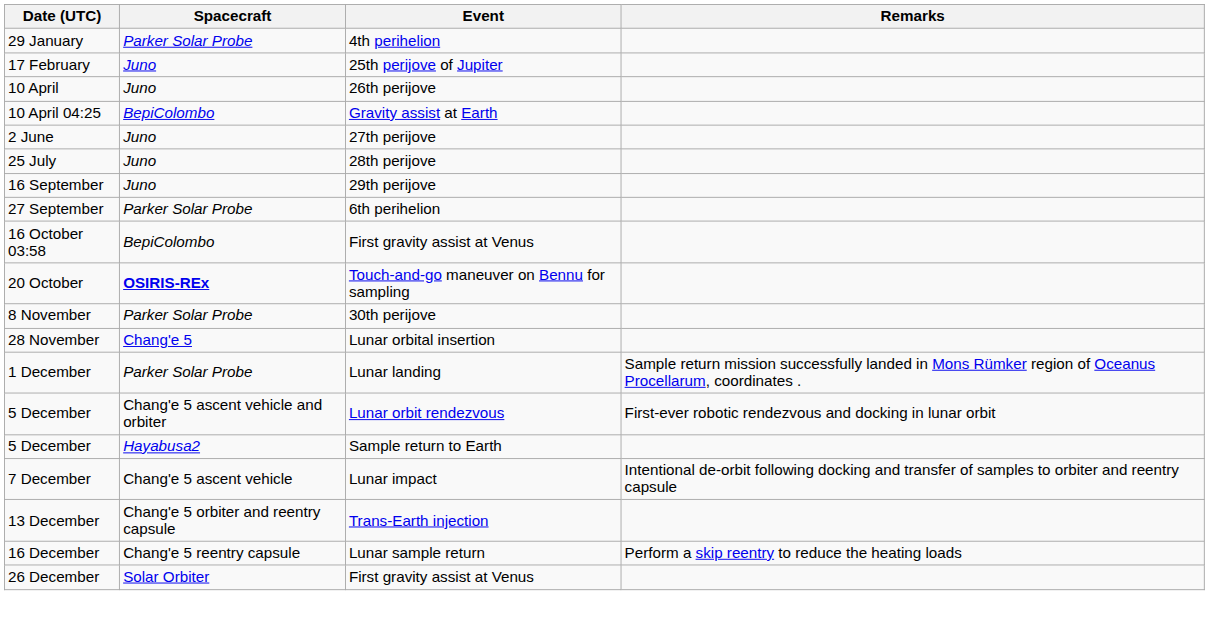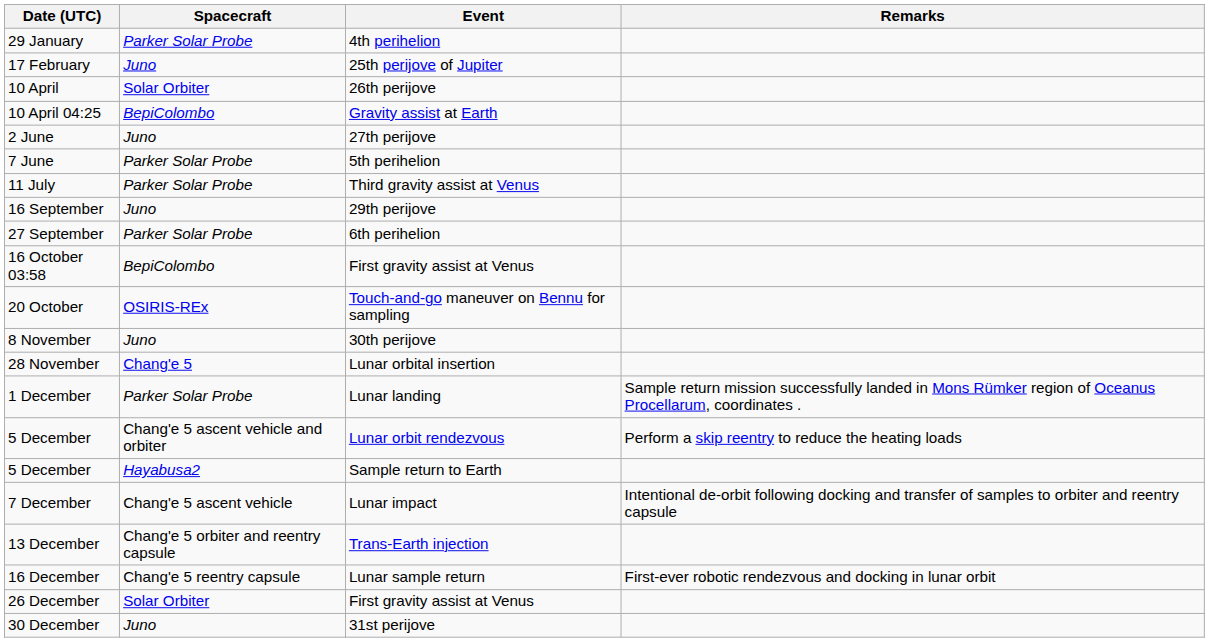 <table class="wikitable" style="width:100%;">
 <tr>
 <th>Date (UTC)</th>
 <th>Spacecraft</th>
 <th>Event</th>
 <th>Remarks</th>
 </tr>
 <tr>
 <td>29 January</td>
 <td><em><a href='#'>Parker Solar Probe</a></em></td>
 <td>4th <a href='#'>perihelion</a></td>
 <td></td>
 </tr>
 <tr>
 <td>17 February</td>
 <td><a href='#'><em>Juno</em></a></td>
 <td>25th <a href='#'>perijove</a> of <a href='#'>Jupiter</a></td>
 <td></td>
 </tr>
 <tr>
 <td>10 April</td>
-<td><em>Juno</em></td>
+<td><a href='#'>Solar Orbiter</a></td>
 <td>26th perijove</td>
 <td></td>
 </tr>
 <tr>
 <td>10 April 04:25</td>
 <td><em><a href='#'>BepiColombo</a></em></td>
 <td><a href='#'>Gravity assist</a> at <a href='#'>Earth</a></td>
 <td></td>
 </tr>
 <tr>
 <td>2 June</td>
 <td><em>Juno</em></td>
 <td>27th perijove</td>
 <td></td>
 </tr>
 <tr>
-<td>25 July</td>
-<td><em>Juno</em></td>
-<td>28th perijove</td>
+<td>7 June</td>
+<td><em>Parker Solar Probe</em></td>
+<td>5th perihelion</td>
+<td></td>
+</tr>
+<tr>
+<td>11 July</td>
+<td><em>Parker Solar Probe</em></td>
+<td>Third gravity assist at <a href='#'>Venus</a></td>
 <td></td>
 </tr>
 <tr>
 <td>16 September</td>
 <td><em>Juno</em></td>
 <td>29th perijove</td>
 <td></td>
 </tr>
 <tr>
 <td>27 September</td>
 <td><em>Parker Solar Probe</em></td>
 <td>6th perihelion</td>
 <td></td>
 </tr>
 <tr>
 <td>16 October 03:58</td>
 <td><em>BepiColombo</em></td>
 <td>First gravity assist at Venus</td>
 <td></td>
 </tr>
 <tr>
 <td>20 October</td>
-<td><strong><a href='#'>OSIRIS-REx</a></strong></td>
+<td><a href='#'>OSIRIS-REx</a></td>
 <td><a href='#'>Touch-and-go</a> maneuver on <a href='#'>Bennu</a> for sampling</td>
 <td></td>
 </tr>
 <tr>
 <td>8 November</td>
-<td><em>Parker Solar Probe</em></td>
+<td><em>Juno</em></td>
 <td>30th perijove</td>
 <td></td>
 </tr>
 <tr>
 <td>28 November</td>
 <td><a href='#'>Chang'e 5</a></td>
 <td>Lunar orbital insertion </td>
 <td></td>
 </tr>
 <tr>
 <td>1 December</td>
 <td><em>Parker Solar Probe</em></td>
 <td>Lunar landing</td>
 <td>Sample return mission successfully landed in <a href='#'>Mons Rümker</a> region of <a href='#'>Oceanus Procellarum</a>, coordinates .</td>
 </tr>
 <tr>
 <td>5 December</td>
 <td>Chang'e 5 ascent vehicle and orbiter</td>
 <td><a href='#'>Lunar orbit rendezvous</a></td>
-<td>First-ever robotic rendezvous and docking in lunar orbit</td>
+<td>Perform a <a href='#'>skip reentry</a> to reduce the heating loads</td>
 </tr>
 <tr>
 <td>5 December </td>
 <td><em><a href='#'>Hayabusa2</a></em></td>
 <td>Sample return to Earth</td>
 <td></td>
 </tr>
 <tr>
 <td>7 December</td>
 <td>Chang'e 5 ascent vehicle</td>
 <td>Lunar impact</td>
 <td>Intentional de-orbit following docking and transfer of samples to orbiter and reentry capsule</td>
 </tr>
 <tr>
 <td>13 December</td>
 <td>Chang'e 5 orbiter and reentry capsule</td>
 <td><a href='#'>Trans-Earth injection</a></td>
 <td></td>
 </tr>
 <tr>
 <td>16 December</td>
 <td>Chang'e 5  reentry capsule</td>
 <td>Lunar sample return</td>
-<td>Perform a <a href='#'>skip reentry</a> to reduce the heating loads</td>
+<td>First-ever robotic rendezvous and docking in lunar orbit</td>
 </tr>
 <tr>
 <td>26 December</td>
 <td><a href='#'>Solar Orbiter</a></td>
 <td>First gravity assist at Venus </td>
 <td></td>
 </tr>
+<tr>
+<td>30 December</td>
+<td><em>Juno</em></td>
+<td>31st perijove</td>
+<td></td>
+</tr>
 </table>
